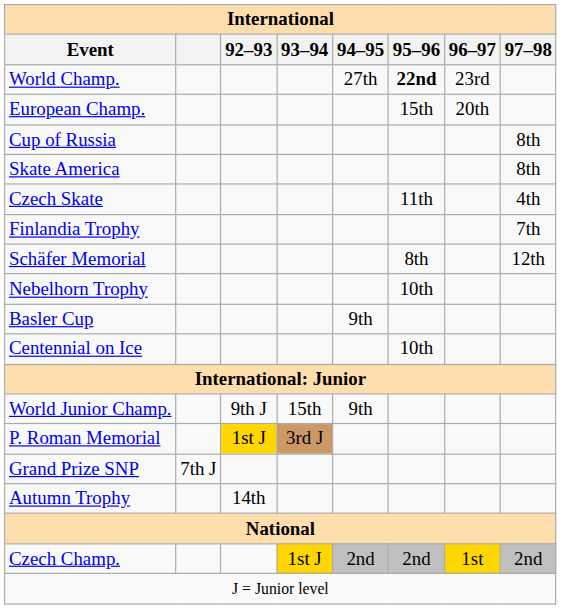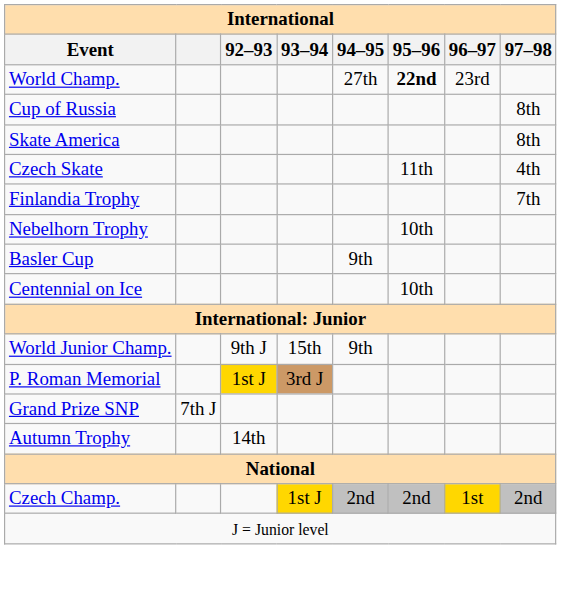 <table class="wikitable" style="text-align:center">
 <tr>
 <th style="background-color: #ffdead; " colspan=8 align=center>International</th>
 </tr>
 <tr>
 <th>Event</th>
 <th></th>
 <th>92–93</th>
 <th>93–94</th>
 <th>94–95</th>
 <th>95–96</th>
 <th>96–97</th>
 <th>97–98</th>
 </tr>
 <tr>
 <td align=left><a href='#'>World Champ.</a></td>
 <td></td>
 <td></td>
 <td></td>
 <td>27th</td>
 <td><strong>22nd</strong></td>
 <td>23rd</td>
-<td></td>
-</tr>
-<tr>
-<td align=left><a href='#'>European Champ.</a></td>
-<td></td>
-<td></td>
-<td></td>
-<td></td>
-<td>15th</td>
-<td>20th</td>
 <td></td>
 </tr>
 <tr>
 <td align=left> <a href='#'>Cup of Russia</a></td>
 <td></td>
 <td></td>
 <td></td>
 <td></td>
 <td></td>
 <td></td>
 <td>8th</td>
 </tr>
 <tr>
 <td align=left> <a href='#'>Skate America</a></td>
 <td></td>
 <td></td>
 <td></td>
 <td></td>
 <td></td>
 <td></td>
 <td>8th</td>
 </tr>
 <tr>
 <td align=left><a href='#'>Czech Skate</a></td>
 <td></td>
 <td></td>
 <td></td>
 <td></td>
 <td>11th</td>
 <td></td>
 <td>4th</td>
 </tr>
 <tr>
 <td align=left><a href='#'>Finlandia Trophy</a></td>
 <td></td>
 <td></td>
 <td></td>
 <td></td>
 <td></td>
 <td></td>
 <td>7th</td>
-</tr>
-<tr>
-<td align=left><a href='#'>Schäfer Memorial</a></td>
-<td></td>
-<td></td>
-<td></td>
-<td></td>
-<td>8th</td>
-<td></td>
-<td>12th</td>
 </tr>
 <tr>
 <td align=left><a href='#'>Nebelhorn Trophy</a></td>
 <td></td>
 <td></td>
 <td></td>
 <td></td>
 <td>10th</td>
 <td></td>
 <td></td>
 </tr>
 <tr>
 <td align=left><a href='#'>Basler Cup</a></td>
 <td></td>
 <td></td>
 <td></td>
 <td>9th</td>
 <td></td>
 <td></td>
 <td></td>
 </tr>
 <tr>
 <td align=left><a href='#'>Centennial on Ice</a></td>
 <td></td>
 <td></td>
 <td></td>
 <td></td>
 <td>10th</td>
 <td></td>
 <td></td>
 </tr>
 <tr>
 <th style="background-color: #ffdead; " colspan=8 align=center>International: Junior</th>
 </tr>
 <tr>
 <td align=left><a href='#'>World Junior Champ.</a></td>
 <td></td>
 <td>9th J</td>
 <td>15th</td>
 <td>9th</td>
 <td></td>
 <td></td>
 <td></td>
 </tr>
 <tr>
 <td align=left><a href='#'>P. Roman Memorial</a></td>
 <td></td>
 <td bgcolor=gold>1st J</td>
 <td bgcolor=cc9966>3rd J</td>
 <td></td>
 <td></td>
 <td></td>
 <td></td>
 </tr>
 <tr>
 <td align=left><a href='#'>Grand Prize SNP</a></td>
 <td>7th J</td>
 <td></td>
 <td></td>
 <td></td>
 <td></td>
 <td></td>
 <td></td>
 </tr>
 <tr>
 <td align=left><a href='#'>Autumn Trophy</a></td>
 <td></td>
 <td>14th</td>
 <td></td>
 <td></td>
 <td></td>
 <td></td>
 <td></td>
 </tr>
 <tr>
 <th style="background-color: #ffdead; " colspan=8 align=center>National</th>
 </tr>
 <tr>
 <td align=left><a href='#'>Czech Champ.</a></td>
 <td></td>
 <td></td>
 <td bgcolor=gold>1st J</td>
 <td bgcolor=silver>2nd</td>
 <td bgcolor=silver>2nd</td>
 <td bgcolor=gold>1st</td>
 <td bgcolor=silver>2nd</td>
 </tr>
 <tr>
 <td colspan=8 align=center><small> J = Junior level </small></td>
 </tr>
 </table>
